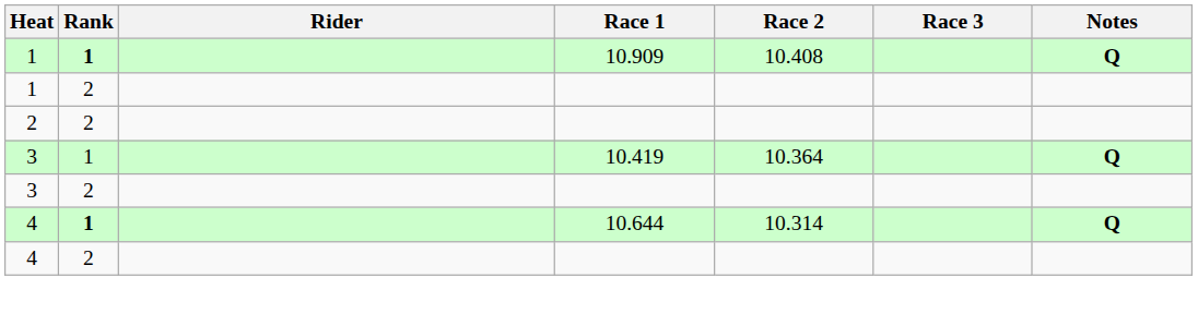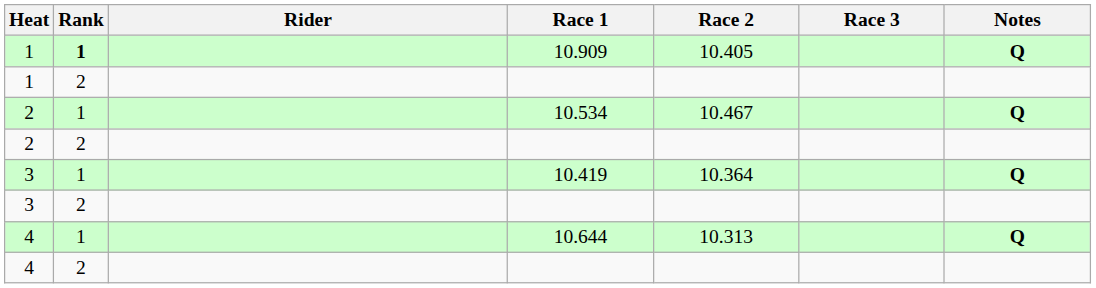 <table class="wikitable sortable" style="text-align:center;">
 <tr>
 <th>Heat</th>
 <th>Rank</th>
 <th style="width:20em;">Rider</th>
 <th style="width:7em;">Race 1</th>
 <th style="width:7em;">Race 2</th>
 <th style="width:7em;">Race 3</th>
 <th style="width:7em;">Notes</th>
 </tr>
 <tr bgcolor=ccffcc>
 <td>1</td>
 <td><strong>1</strong></td>
 <td align=left></td>
 <td>10.909</td>
-<td>10.408</td>
+<td>10.405</td>
 <td></td>
 <td><strong>Q</strong></td>
 </tr>
 <tr>
 <td>1</td>
 <td>2</td>
 <td align=left></td>
 <td></td>
 <td></td>
 <td></td>
 <td></td>
+</tr>
+<tr bgcolor=ccffcc>
+<td>2</td>
+<td>1</td>
+<td align=left></td>
+<td>10.534</td>
+<td>10.467</td>
+<td></td>
+<td><strong>Q</strong></td>
 </tr>
 <tr>
 <td>2</td>
 <td>2</td>
 <td align=left></td>
 <td></td>
 <td></td>
 <td></td>
 <td></td>
 </tr>
 <tr bgcolor=ccffcc>
 <td>3</td>
 <td>1</td>
 <td align=left></td>
 <td>10.419</td>
 <td>10.364</td>
 <td></td>
 <td><strong>Q</strong></td>
 </tr>
 <tr>
 <td>3</td>
 <td>2</td>
 <td align=left></td>
 <td></td>
 <td></td>
 <td></td>
 <td></td>
 </tr>
 <tr bgcolor=ccffcc>
 <td>4</td>
-<td><strong>1</strong></td>
+<td>1</td>
 <td align=left></td>
 <td>10.644</td>
-<td>10.314</td>
+<td>10.313</td>
 <td></td>
 <td><strong>Q</strong></td>
 </tr>
 <tr>
 <td>4</td>
 <td>2</td>
 <td align=left></td>
 <td></td>
 <td></td>
 <td></td>
 <td></td>
 </tr>
 </table>
